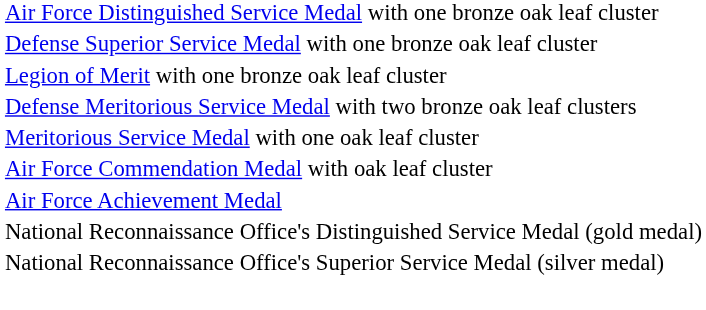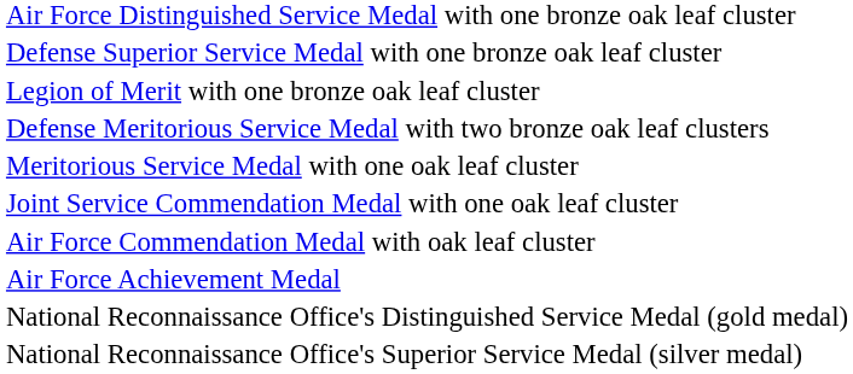 <table>
 <tr>
 <td></td>
 <td><a href='#'>Air Force Distinguished Service Medal</a> with one bronze oak leaf cluster</td>
 </tr>
 <tr>
 <td></td>
 <td><a href='#'>Defense Superior Service Medal</a> with one bronze oak leaf cluster</td>
 </tr>
 <tr>
 <td></td>
 <td><a href='#'>Legion of Merit</a> with one bronze oak leaf cluster</td>
 </tr>
 <tr>
 <td></td>
 <td><a href='#'>Defense Meritorious Service Medal</a> with two bronze oak leaf clusters</td>
 </tr>
 <tr>
 <td></td>
 <td><a href='#'>Meritorious Service Medal</a> with one oak leaf cluster</td>
 </tr>
 <tr>
 <td></td>
+<td><a href='#'>Joint Service Commendation Medal</a> with one oak leaf cluster</td>
+</tr>
+<tr>
+<td></td>
 <td><a href='#'>Air Force Commendation Medal</a> with oak leaf cluster</td>
 </tr>
 <tr>
 <td></td>
 <td><a href='#'>Air Force Achievement Medal</a></td>
 </tr>
 <tr>
 <td></td>
 <td>National Reconnaissance Office's Distinguished Service Medal (gold medal)</td>
 </tr>
 <tr>
 <td></td>
 <td>National Reconnaissance Office's Superior Service Medal (silver medal)</td>
 </tr>
 </table>
